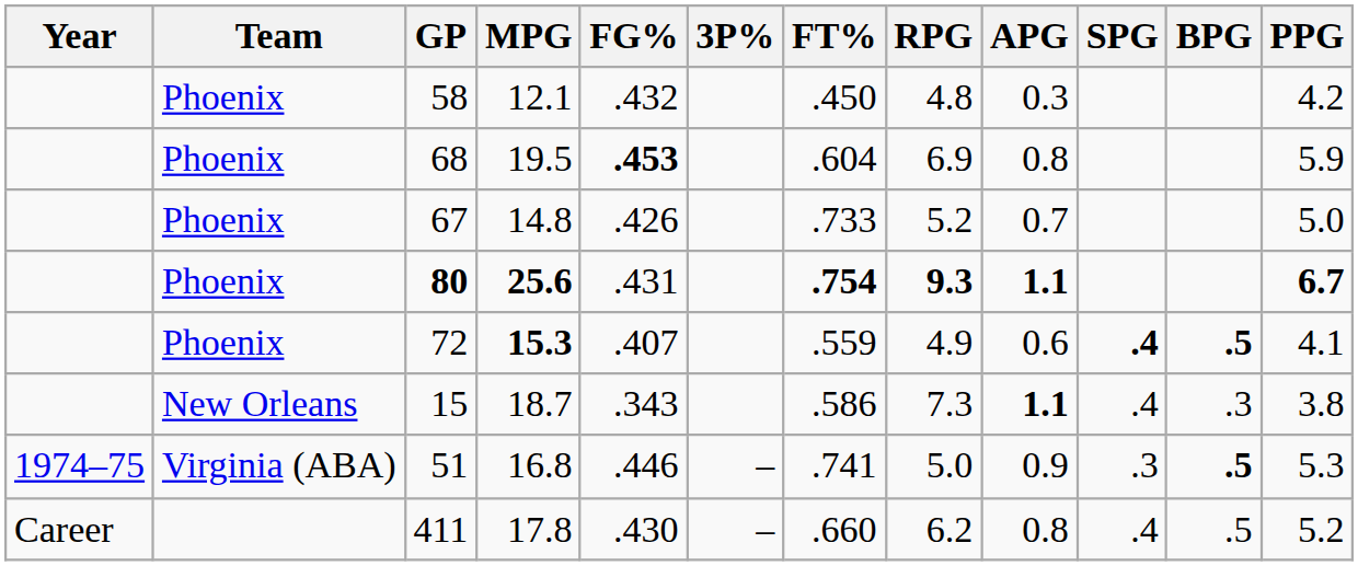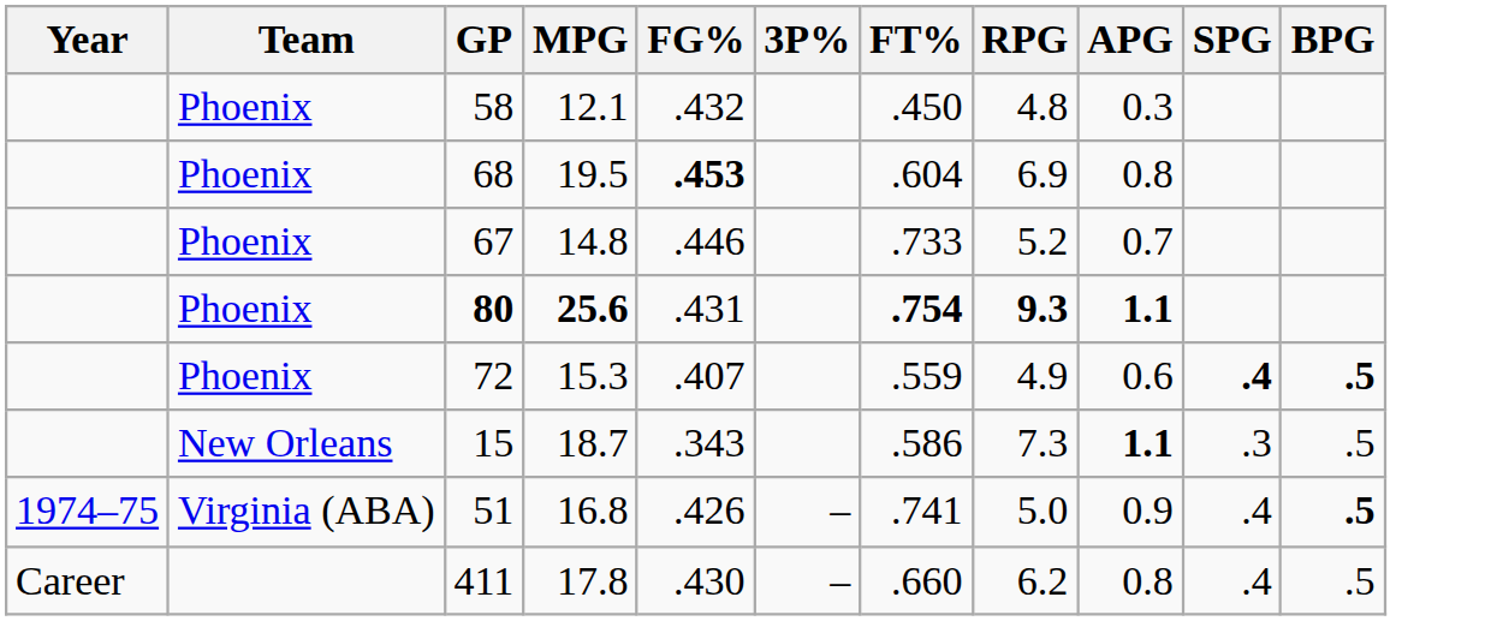 <table class="wikitable sortable" style="font-size:95%; text-align:right;">
 <tr>
 <th>Year</th>
 <th>Team</th>
 <th>GP</th>
 <th>MPG</th>
 <th>FG%</th>
 <th>3P%</th>
 <th>FT%</th>
 <th>RPG</th>
 <th>APG</th>
 <th>SPG</th>
 <th>BPG</th>
-<th>PPG</th>
 </tr>
 <tr>
 <td align="left"></td>
 <td align="left"><a href='#'>Phoenix</a></td>
 <td>58</td>
 <td>12.1</td>
 <td>.432</td>
 <td></td>
 <td>.450</td>
 <td>4.8</td>
 <td>0.3</td>
 <td></td>
 <td></td>
-<td>4.2</td>
 </tr>
 <tr>
 <td align="left"></td>
 <td align="left"><a href='#'>Phoenix</a></td>
 <td>68</td>
 <td>19.5</td>
 <td><strong>.453</strong></td>
 <td></td>
 <td>.604</td>
 <td>6.9</td>
 <td>0.8</td>
 <td></td>
 <td></td>
-<td>5.9</td>
 </tr>
 <tr>
 <td align="left"></td>
 <td align="left"><a href='#'>Phoenix</a></td>
 <td>67</td>
 <td>14.8</td>
-<td>.426</td>
+<td>.446</td>
 <td></td>
 <td>.733</td>
 <td>5.2</td>
 <td>0.7</td>
 <td></td>
 <td></td>
-<td>5.0</td>
 </tr>
 <tr>
 <td align="left"></td>
 <td align="left"><a href='#'>Phoenix</a></td>
 <td><strong>80</strong></td>
 <td><strong>25.6</strong></td>
 <td>.431</td>
 <td></td>
 <td><strong>.754</strong></td>
 <td><strong>9.3</strong></td>
 <td><strong>1.1</strong></td>
 <td></td>
 <td></td>
-<td><strong>6.7</strong></td>
 </tr>
 <tr>
 <td align="left"></td>
 <td align="left"><a href='#'>Phoenix</a></td>
 <td>72</td>
-<td><strong>15.3</strong></td>
+<td>15.3</td>
 <td>.407</td>
 <td></td>
 <td>.559</td>
 <td>4.9</td>
 <td>0.6</td>
 <td><strong>.4</strong></td>
 <td><strong>.5</strong></td>
-<td>4.1</td>
 </tr>
 <tr>
 <td align="left"></td>
 <td align="left"><a href='#'>New Orleans</a></td>
 <td>15</td>
 <td>18.7</td>
 <td>.343</td>
 <td></td>
 <td>.586</td>
 <td>7.3</td>
 <td><strong>1.1</strong></td>
-<td>.4</td>
 <td>.3</td>
-<td>3.8</td>
+<td>.5</td>
 </tr>
 <tr>
 <td align="left"><a href='#'>1974–75</a></td>
 <td align="left"><a href='#'>Virginia</a> (ABA)</td>
 <td>51</td>
 <td>16.8</td>
-<td>.446</td>
+<td>.426</td>
 <td>–</td>
 <td>.741</td>
 <td>5.0</td>
 <td>0.9</td>
-<td>.3</td>
+<td>.4</td>
 <td><strong>.5</strong></td>
-<td>5.3</td>
 </tr>
 <tr>
 <td align="left">Career</td>
 <td align="left"></td>
 <td>411</td>
 <td>17.8</td>
 <td>.430</td>
 <td>–</td>
 <td>.660</td>
 <td>6.2</td>
 <td>0.8</td>
 <td>.4</td>
 <td>.5</td>
-<td>5.2</td>
 </tr>
 </table>
